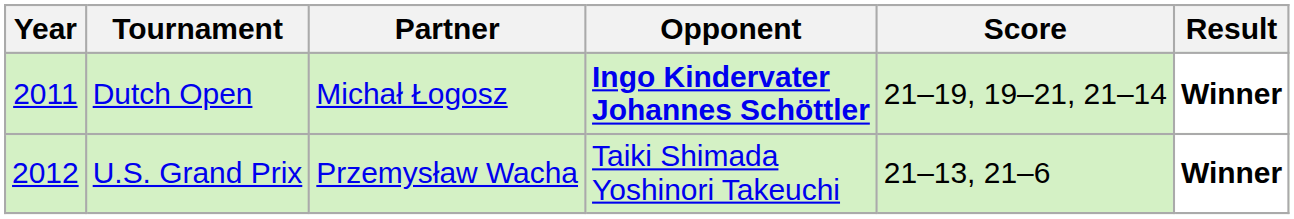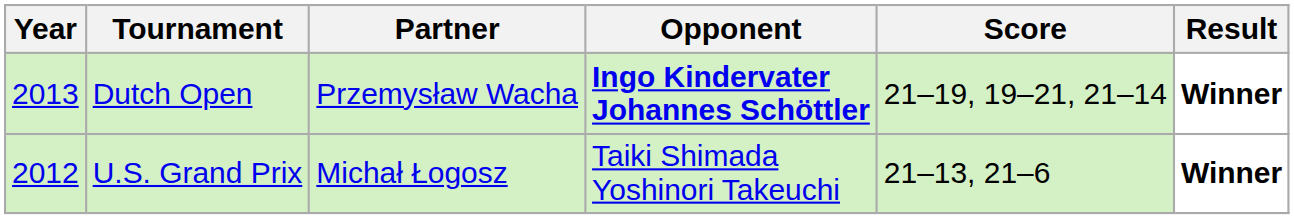 <table class="sortable wikitable" style="font-size: 90%;">
 <tr>
 <th>Year</th>
 <th>Tournament</th>
 <th>Partner</th>
 <th>Opponent</th>
 <th>Score</th>
 <th>Result</th>
 </tr>
 <tr style="background:#D4F1C5">
-<td align="center"><a href='#'>2011</a></td>
+<td align="center"><a href='#'>2013</a></td>
 <td align="left"><a href='#'>Dutch Open</a></td>
-<td align="left"> <a href='#'>Michał Łogosz</a></td>
+<td align="left"> <a href='#'>Przemysław Wacha</a></td>
 <td align="left"><strong> <a href='#'>Ingo Kindervater</a><br> <a href='#'>Johannes Schöttler</a></strong></td>
 <td align="left">21–19, 19–21, 21–14</td>
 <td style="text-align:left; background:white"> <strong>Winner</strong></td>
 </tr>
 <tr style="background:#D4F1C5">
 <td align="center"><a href='#'>2012</a></td>
 <td align="left"><a href='#'>U.S. Grand Prix</a></td>
-<td align="left"> <a href='#'>Przemysław Wacha</a></td>
+<td align="left"> <a href='#'>Michał Łogosz</a></td>
 <td align="left"> <a href='#'>Taiki Shimada</a><br> <a href='#'>Yoshinori Takeuchi</a></td>
 <td align="left">21–13, 21–6</td>
 <td style="text-align:left; background:white"> <strong>Winner</strong></td>
 </tr>
 </table>
